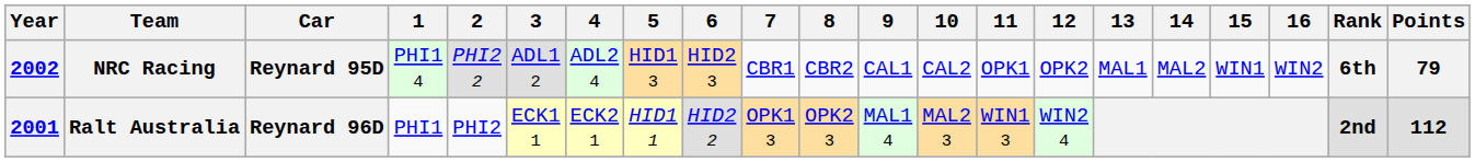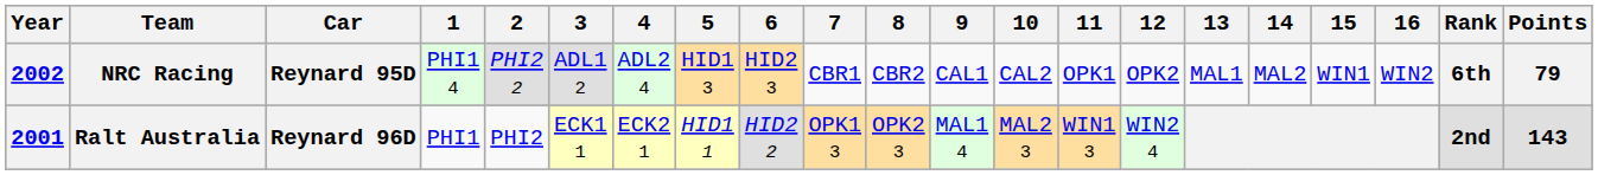 <table class="wikitable" style="text-align:center; font-size:90%">
 <tr>
 <th>Year</th>
 <th>Team</th>
 <th>Car</th>
 <th>1</th>
 <th>2</th>
 <th>3</th>
 <th>4</th>
 <th>5</th>
 <th>6</th>
 <th>7</th>
 <th>8</th>
 <th>9</th>
 <th>10</th>
 <th>11</th>
 <th>12</th>
 <th>13</th>
 <th>14</th>
 <th>15</th>
 <th>16</th>
 <th>Rank</th>
 <th>Points</th>
 </tr>
 <tr>
 <th><a href='#'>2002</a></th>
 <th>NRC Racing</th>
 <th>Reynard 95D</th>
 <td style=background:#dfffdf><a href='#'>PHI1</a><br><small>4</small></td>
 <td style=background:#dfdfdf><em><a href='#'>PHI2</a><br><small>2</small></em></td>
 <td style=background:#dfdfdf><a href='#'>ADL1</a><br><small>2</small></td>
 <td style=background:#dfffdf><a href='#'>ADL2</a><br><small>4</small></td>
 <td style=background:#ffdf9f><a href='#'>HID1</a><br><small>3</small></td>
 <td style=background:#ffdf9f><a href='#'>HID2</a><br><small>3</small></td>
 <td><a href='#'>CBR1</a></td>
 <td><a href='#'>CBR2</a></td>
 <td><a href='#'>CAL1</a></td>
 <td><a href='#'>CAL2</a></td>
 <td><a href='#'>OPK1</a></td>
 <td><a href='#'>OPK2</a></td>
 <td><a href='#'>MAL1</a></td>
 <td><a href='#'>MAL2</a></td>
 <td><a href='#'>WIN1</a></td>
 <td><a href='#'>WIN2</a></td>
 <th>6th</th>
 <th>79</th>
 </tr>
 <tr>
 <th><a href='#'>2001</a></th>
 <th>Ralt Australia</th>
 <th>Reynard 96D</th>
 <td><a href='#'>PHI1</a></td>
 <td><a href='#'>PHI2</a></td>
 <td style=background:#ffffbf><a href='#'>ECK1</a><br><small>1</small></td>
 <td style=background:#ffffbf><a href='#'>ECK2</a><br><small>1</small></td>
 <td style=background:#ffffbf><em><a href='#'>HID1</a><br><small>1</small></em></td>
 <td style=background:#dfdfdf><em><a href='#'>HID2</a><br><small>2</small></em></td>
 <td style=background:#ffdf9f><a href='#'>OPK1</a><br><small>3</small></td>
 <td style=background:#ffdf9f><a href='#'>OPK2</a><br><small>3</small></td>
 <td style=background:#dfffdf><a href='#'>MAL1</a><br><small>4</small></td>
 <td style=background:#ffdf9f><a href='#'>MAL2</a><br><small>3</small></td>
 <td style=background:#ffdf9f><a href='#'>WIN1</a><br><small>3</small></td>
 <td style=background:#dfffdf><a href='#'>WIN2</a><br><small>4</small></td>
 <th colspan=4></th>
 <th style=background:#dfdfdf><strong>2nd</strong></th>
-<th style=background:#dfdfdf>112</th>
+<th style=background:#dfdfdf>143</th>
 </tr>
 </table>
